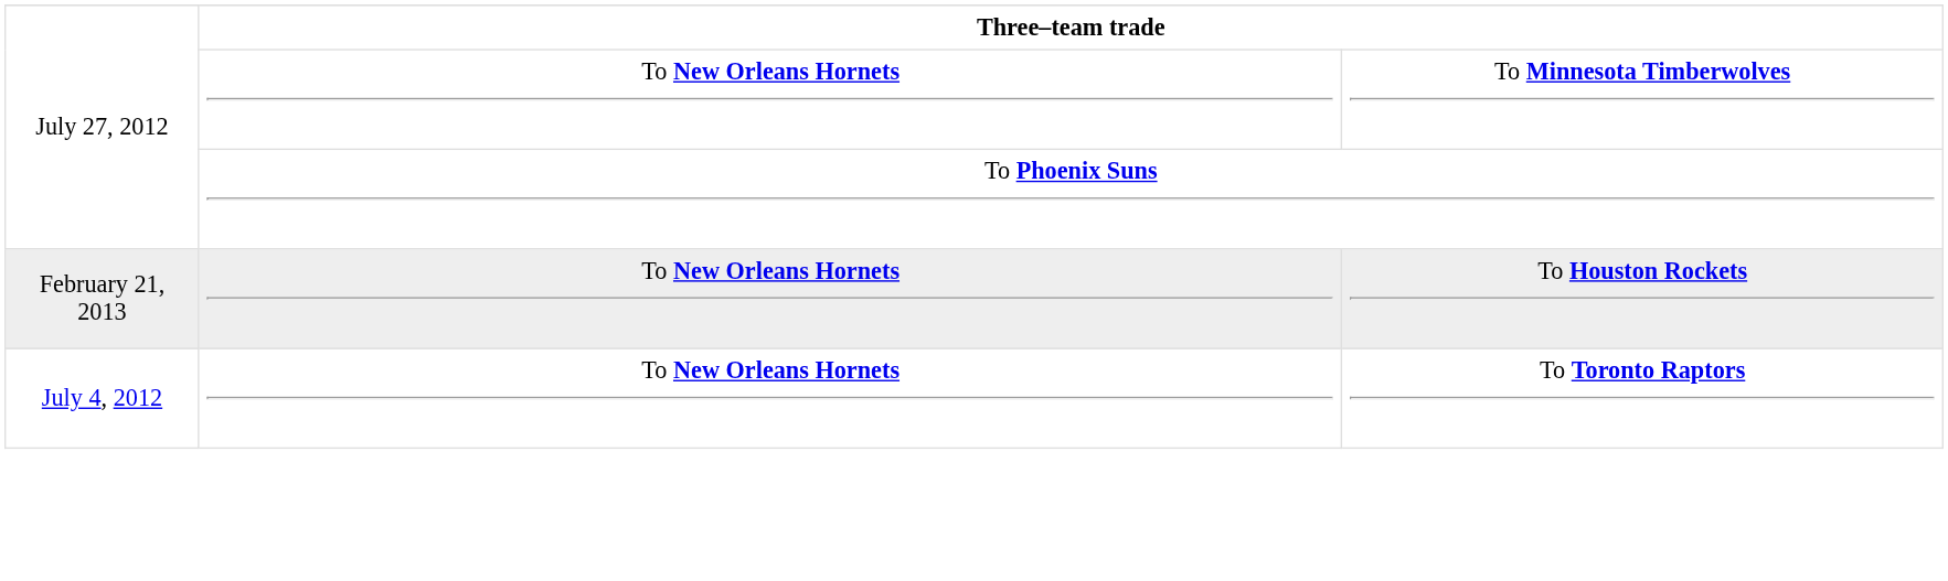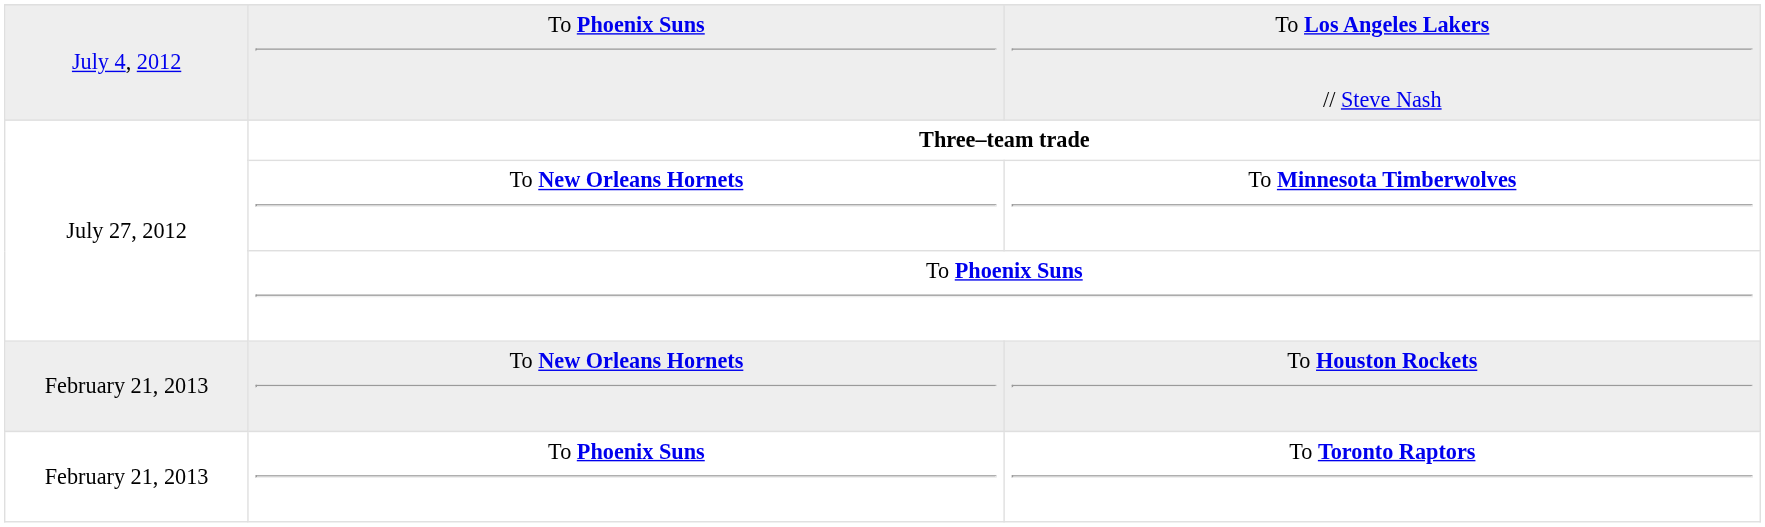 <table border=1 style="border-collapse:collapse; text-align: center; width: 100%" bordercolor="#DFDFDF"  cellpadding="5">
 <tr>
+</tr>
+<tr bgcolor="eeeeee">
+<td style="width:10%"><a href='#'>July 4</a>, <a href='#'>2012</a><br></td>
+<td style="width:31%" valign="top">To <strong><a href='#'>Phoenix Suns</a></strong><hr><br></td>
+<td style="width:31%" valign="top">To <strong><a href='#'>Los Angeles Lakers</a></strong><hr><br>// <a href='#'>Steve Nash</a></td>
 </tr>
 <tr>
 <td rowspan=3>July 27, 2012</td>
 <td colspan=2><strong>Three–team trade</strong></td>
 </tr>
 <tr>
 <td align="width:31%" valign="top">To <strong><a href='#'>New Orleans Hornets</a></strong><hr><br></td>
 <td align="width:31%" valign="top">To <strong><a href='#'>Minnesota Timberwolves</a></strong><hr><br></td>
 </tr>
 <tr>
 <td colspan="2" align="center" valign="top">To <strong><a href='#'>Phoenix Suns</a></strong><hr><br></td>
 </tr>
 <tr bgcolor="eeeeee">
 <td style="width:10%">February 21, 2013<br></td>
 <td align="width:31%" valign="top">To <strong><a href='#'>New Orleans Hornets</a></strong><hr><br></td>
 <td style="width:31%" valign="top">To <strong><a href='#'>Houston Rockets</a></strong><hr><br></td>
 </tr>
 <tr>
-<td style="width:10%"><a href='#'>July 4</a>, <a href='#'>2012</a><br></td>
-<td align="width:31%" valign="top">To <strong><a href='#'>New Orleans Hornets</a></strong><hr><br></td>
+<td style="width:10%">February 21, 2013<br></td>
+<td style="width:31%" valign="top">To <strong><a href='#'>Phoenix Suns</a></strong><hr><br></td>
 <td style="width:31%" valign="top">To <strong><a href='#'>Toronto Raptors</a></strong><hr><br></td>
 </tr>
 </table>
